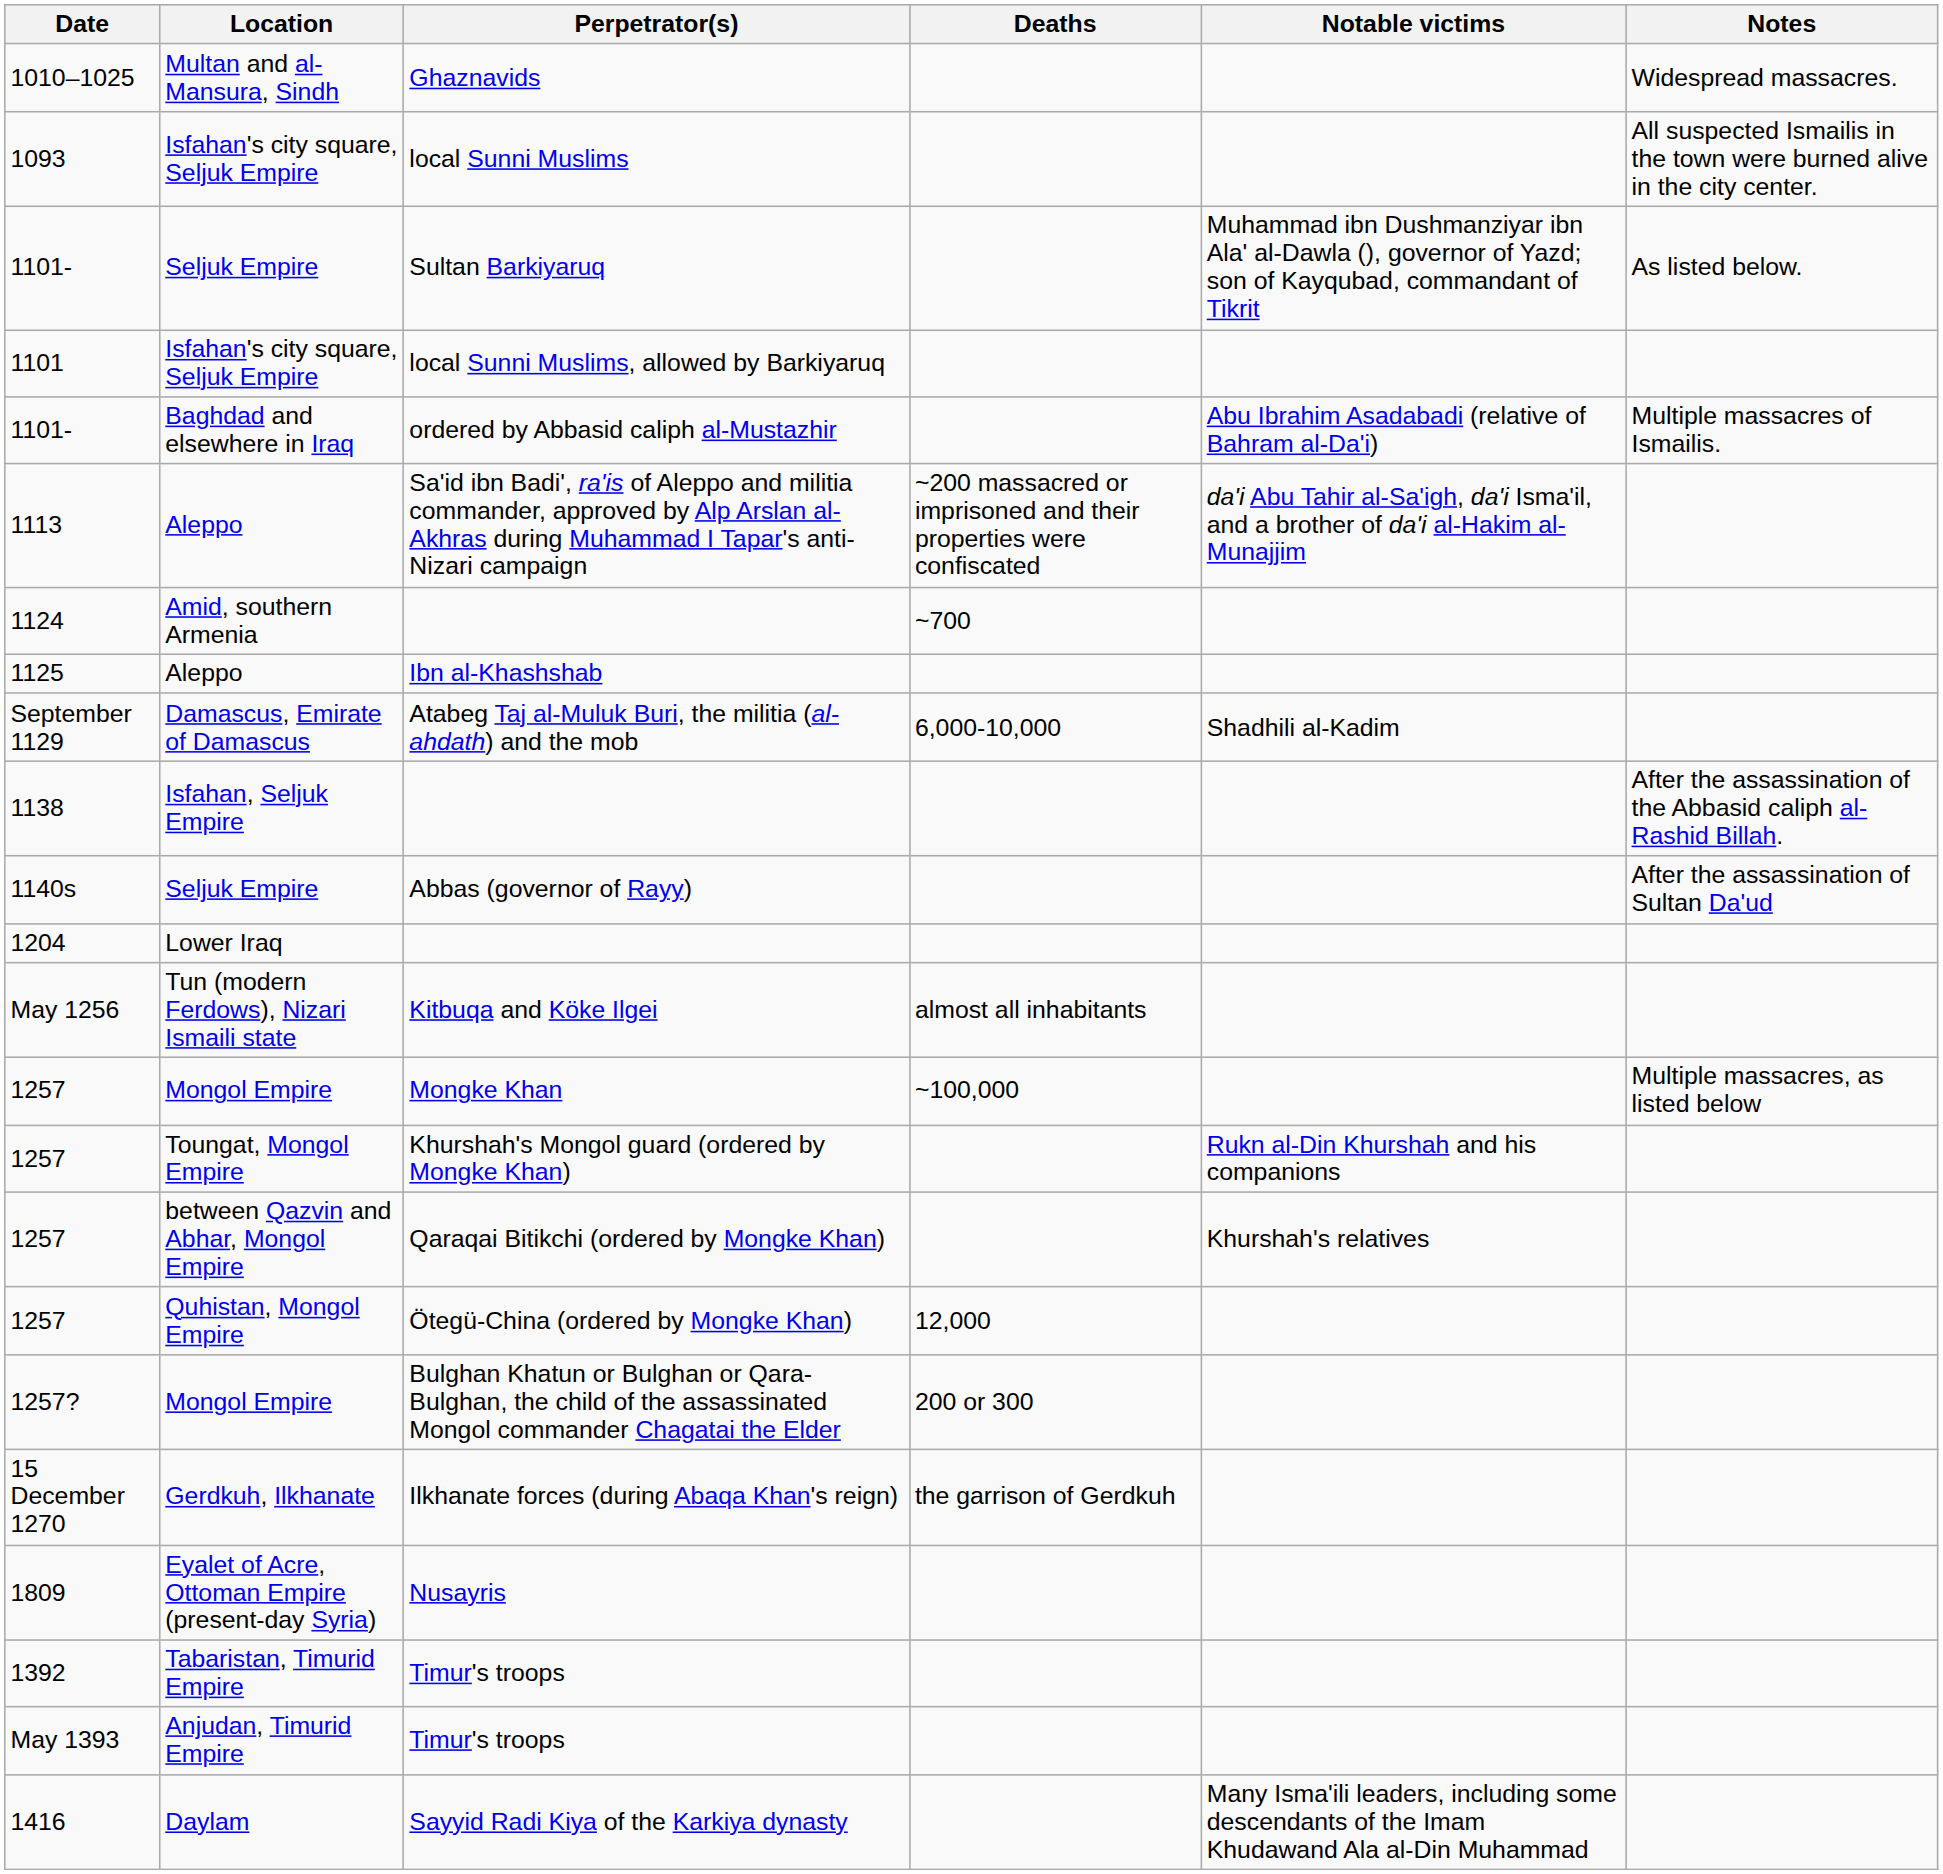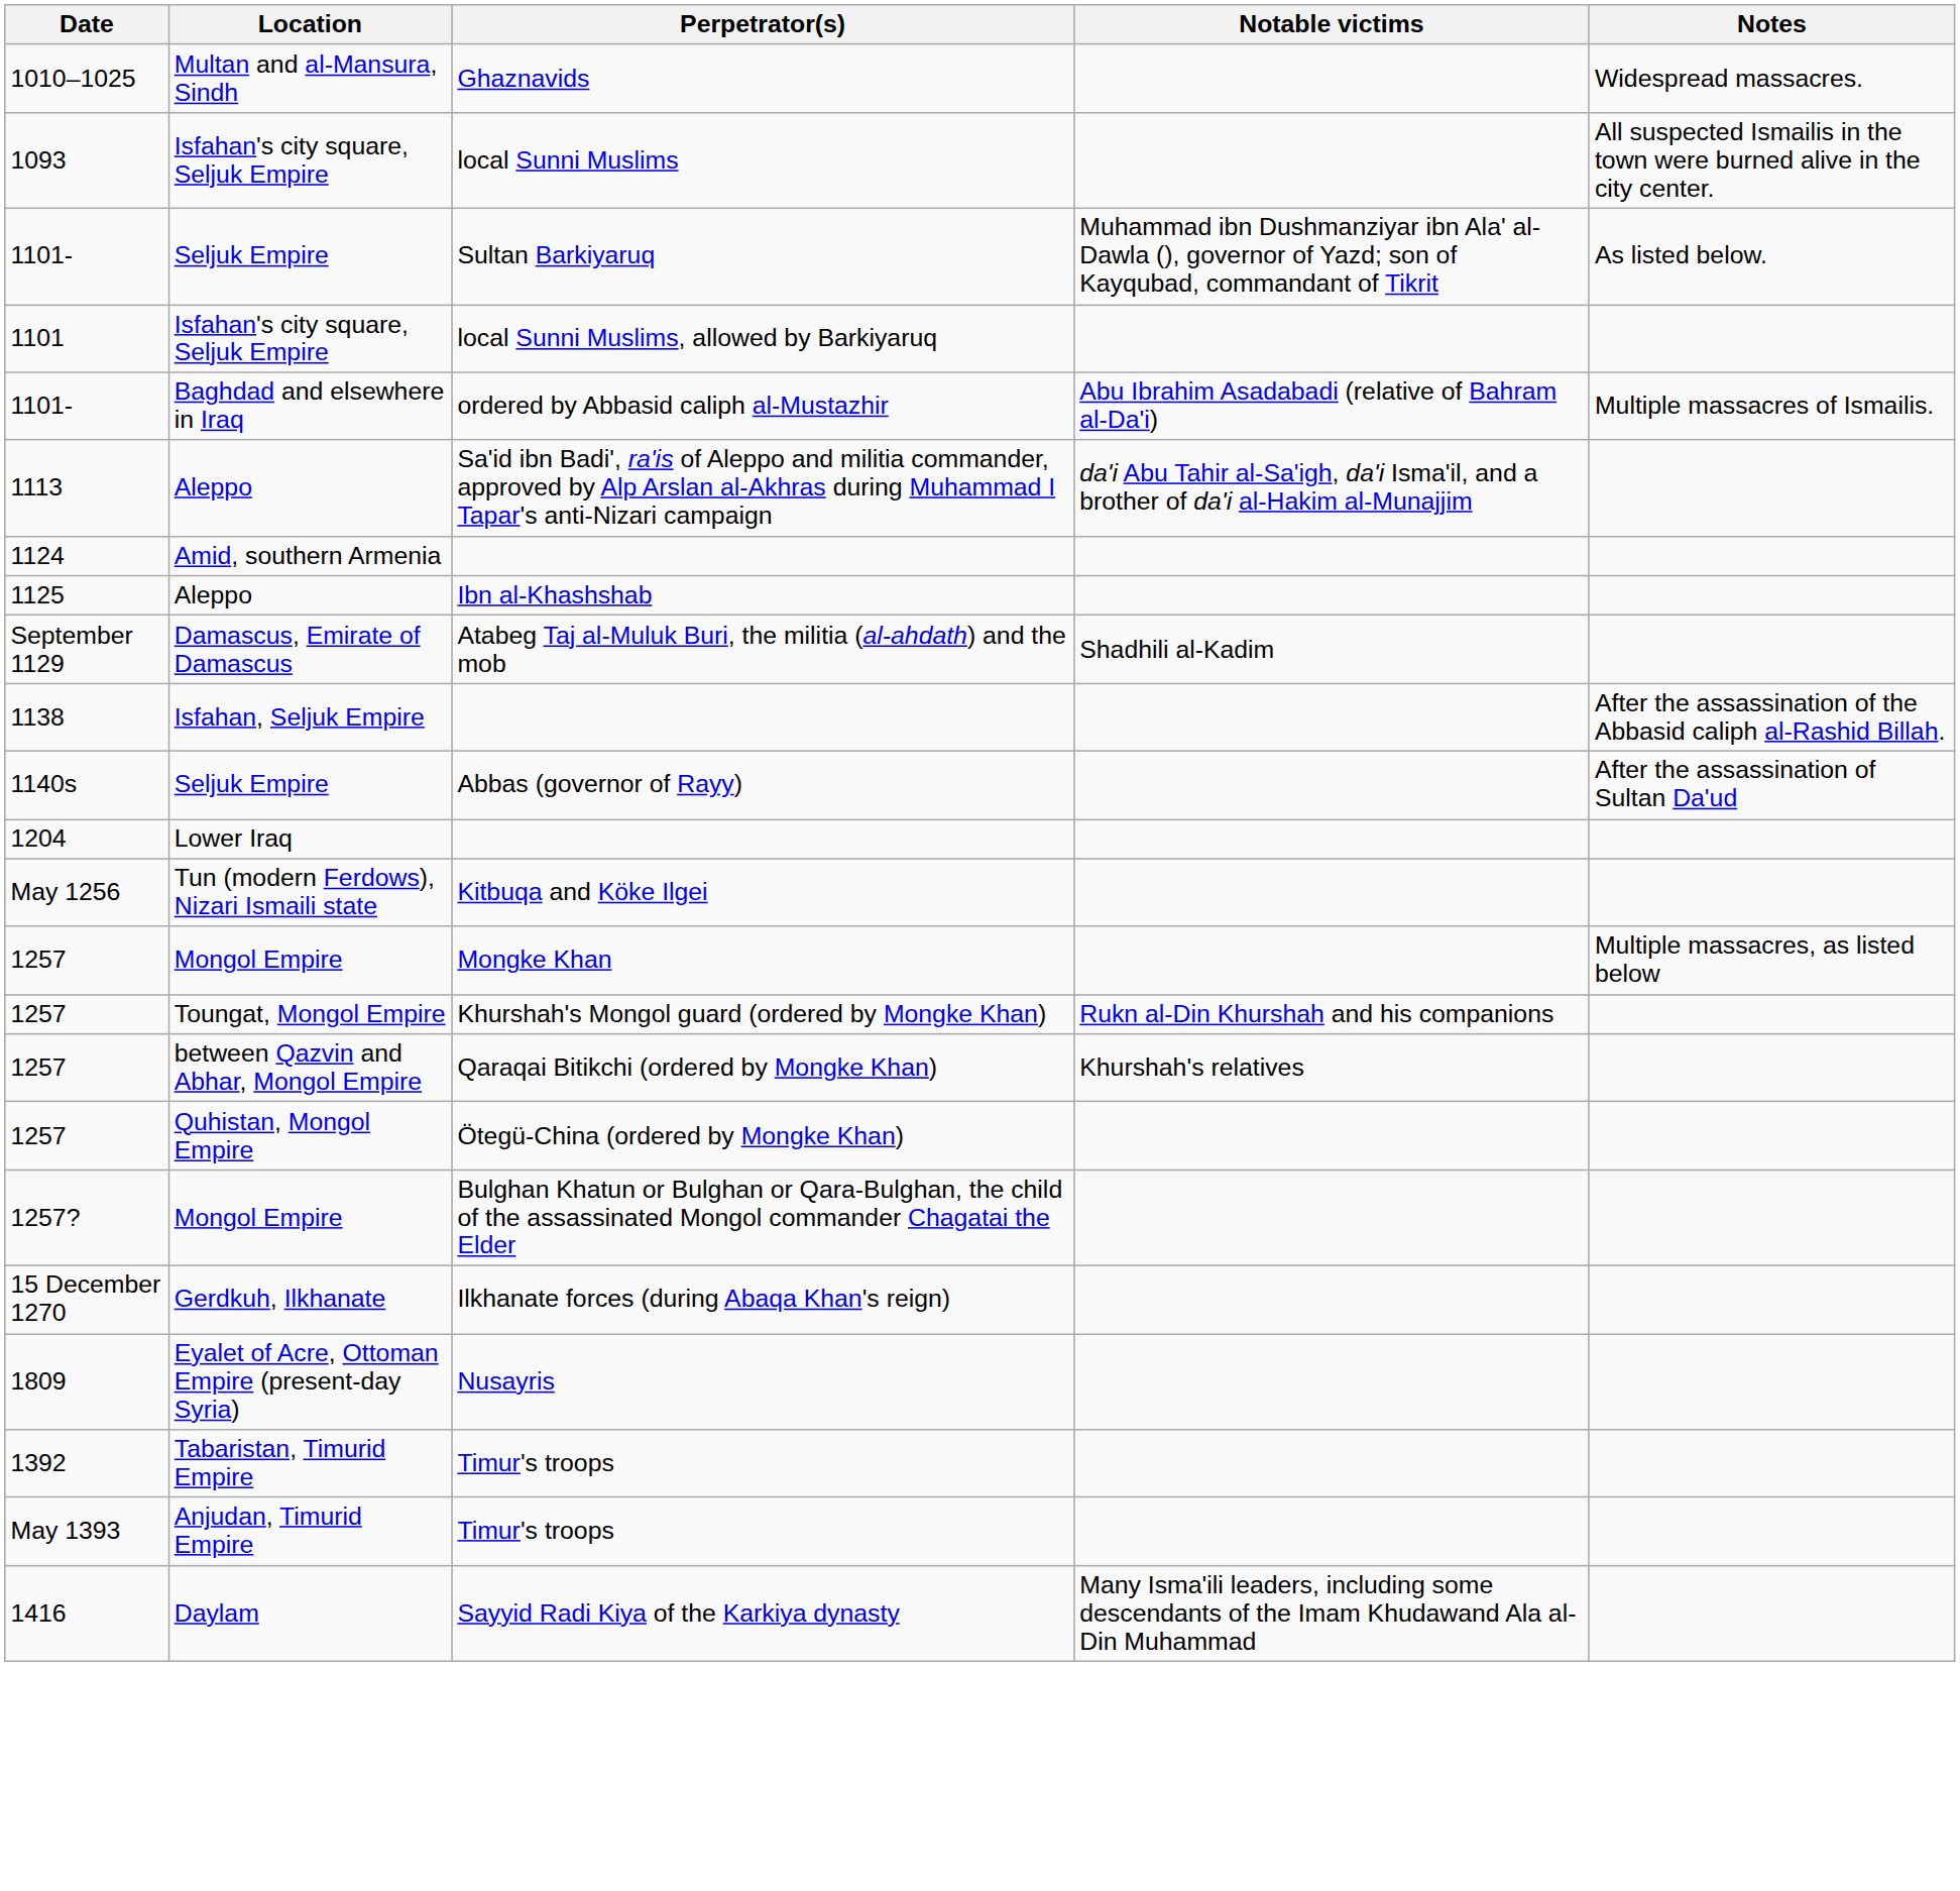 <table class="wikitable">
 <tr>
 <th>Date</th>
 <th>Location</th>
 <th>Perpetrator(s)</th>
-<th>Deaths</th>
 <th>Notable victims</th>
 <th>Notes</th>
 </tr>
 <tr>
 <td>1010–1025</td>
 <td><a href='#'>Multan</a> and <a href='#'>al-Mansura</a>, <a href='#'>Sindh</a></td>
 <td><a href='#'>Ghaznavids</a></td>
 <td></td>
-<td></td>
 <td>Widespread massacres.</td>
 </tr>
 <tr>
 <td>1093</td>
 <td><a href='#'>Isfahan</a>'s city square, <a href='#'>Seljuk Empire</a></td>
 <td>local <a href='#'>Sunni Muslims</a></td>
 <td></td>
-<td></td>
 <td>All suspected Ismailis in the town were burned alive in the city center.</td>
 </tr>
 <tr>
 <td>1101-</td>
 <td><a href='#'>Seljuk Empire</a></td>
 <td>Sultan <a href='#'>Barkiyaruq</a></td>
-<td></td>
 <td>Muhammad ibn Dushmanziyar ibn Ala' al-Dawla (), governor of Yazd; son of Kayqubad, commandant of <a href='#'>Tikrit</a></td>
 <td>As listed below.</td>
 </tr>
 <tr>
 <td>1101</td>
 <td><a href='#'>Isfahan</a>'s city square, <a href='#'>Seljuk Empire</a></td>
 <td>local <a href='#'>Sunni Muslims</a>, allowed by Barkiyaruq</td>
 <td></td>
 <td></td>
-<td></td>
 </tr>
 <tr>
 <td>1101-</td>
 <td><a href='#'>Baghdad</a> and elsewhere in <a href='#'>Iraq</a></td>
 <td>ordered by Abbasid caliph <a href='#'>al-Mustazhir</a></td>
-<td></td>
 <td><a href='#'>Abu Ibrahim Asadabadi</a> (relative of <a href='#'>Bahram al-Da'i</a>)</td>
 <td>Multiple massacres of Ismailis.</td>
 </tr>
 <tr>
 <td>1113</td>
 <td><a href='#'>Aleppo</a></td>
 <td>Sa'id ibn Badi', <em><a href='#'>ra'is</a></em> of Aleppo and militia commander, approved by <a href='#'>Alp Arslan al-Akhras</a> during <a href='#'>Muhammad I Tapar</a>'s anti-Nizari campaign</td>
-<td>~200 massacred or imprisoned and their properties were confiscated</td>
 <td><em>da'i</em> <a href='#'>Abu Tahir al-Sa'igh</a>, <em>da'i</em> Isma'il, and a brother of <em>da'i</em> <a href='#'>al-Hakim al-Munajjim</a></td>
 <td></td>
 </tr>
 <tr>
 <td>1124</td>
 <td><a href='#'>Amid</a>, southern Armenia</td>
 <td></td>
-<td>~700</td>
 <td></td>
 <td></td>
 </tr>
 <tr>
 <td>1125</td>
 <td>Aleppo</td>
 <td><a href='#'>Ibn al-Khashshab</a></td>
 <td></td>
 <td></td>
-<td></td>
 </tr>
 <tr>
 <td>September 1129</td>
 <td><a href='#'>Damascus</a>, <a href='#'>Emirate of Damascus</a></td>
 <td>Atabeg <a href='#'>Taj al-Muluk Buri</a>, the militia (<em><a href='#'>al-ahdath</a></em>) and the mob</td>
-<td>6,000-10,000</td>
 <td>Shadhili al-Kadim</td>
 <td></td>
 </tr>
 <tr>
 <td>1138</td>
 <td><a href='#'>Isfahan</a>, <a href='#'>Seljuk Empire</a></td>
-<td></td>
 <td></td>
 <td></td>
 <td>After the assassination of the Abbasid caliph <a href='#'>al-Rashid Billah</a>.</td>
 </tr>
 <tr>
 <td>1140s</td>
 <td><a href='#'>Seljuk Empire</a></td>
 <td>Abbas (governor of <a href='#'>Rayy</a>)</td>
 <td></td>
-<td></td>
 <td>After the assassination of Sultan <a href='#'>Da'ud</a></td>
 </tr>
 <tr>
 <td>1204</td>
 <td>Lower Iraq</td>
 <td></td>
 <td></td>
 <td></td>
-<td></td>
 </tr>
 <tr>
 <td>May 1256</td>
 <td>Tun (modern <a href='#'>Ferdows</a>), <a href='#'>Nizari Ismaili state</a></td>
 <td><a href='#'>Kitbuqa</a> and <a href='#'>Köke Ilgei</a></td>
-<td>almost all inhabitants</td>
 <td></td>
 <td></td>
 </tr>
 <tr>
 <td>1257</td>
 <td><a href='#'>Mongol Empire</a></td>
 <td><a href='#'>Mongke Khan</a></td>
-<td>~100,000</td>
 <td></td>
 <td>Multiple massacres, as listed below</td>
 </tr>
 <tr>
 <td>1257</td>
 <td>Toungat, <a href='#'>Mongol Empire</a></td>
 <td>Khurshah's Mongol guard (ordered by <a href='#'>Mongke Khan</a>)</td>
-<td></td>
 <td><a href='#'>Rukn al-Din Khurshah</a> and his companions</td>
 <td></td>
 </tr>
 <tr>
 <td>1257</td>
 <td>between <a href='#'>Qazvin</a> and <a href='#'>Abhar</a>, <a href='#'>Mongol Empire</a></td>
 <td>Qaraqai Bitikchi (ordered by <a href='#'>Mongke Khan</a>)</td>
-<td></td>
 <td>Khurshah's relatives</td>
 <td></td>
 </tr>
 <tr>
 <td>1257</td>
 <td><a href='#'>Quhistan</a>, <a href='#'>Mongol Empire</a></td>
 <td>Ötegü-China (ordered by <a href='#'>Mongke Khan</a>)</td>
-<td>12,000</td>
 <td></td>
 <td></td>
 </tr>
 <tr>
 <td>1257?</td>
 <td><a href='#'>Mongol Empire</a></td>
 <td>Bulghan Khatun or Bulghan or Qara-Bulghan, the child of the assassinated Mongol commander <a href='#'>Chagatai the Elder</a></td>
-<td>200 or 300</td>
 <td></td>
 <td></td>
 </tr>
 <tr>
 <td>15 December 1270</td>
 <td><a href='#'>Gerdkuh</a>, <a href='#'>Ilkhanate</a></td>
 <td>Ilkhanate forces (during <a href='#'>Abaqa Khan</a>'s reign)</td>
-<td>the garrison of Gerdkuh</td>
 <td></td>
 <td></td>
 </tr>
 <tr>
 <td>1809</td>
 <td><a href='#'>Eyalet of Acre</a>, <a href='#'>Ottoman Empire</a> (present-day <a href='#'>Syria</a>)</td>
 <td><a href='#'>Nusayris</a></td>
 <td></td>
 <td></td>
-<td></td>
 </tr>
 <tr>
 <td>1392</td>
 <td><a href='#'>Tabaristan</a>, <a href='#'>Timurid Empire</a></td>
 <td><a href='#'>Timur</a>'s troops</td>
-<td></td>
 <td></td>
 <td></td>
 </tr>
 <tr>
 <td>May 1393</td>
 <td><a href='#'>Anjudan</a>, <a href='#'>Timurid Empire</a></td>
 <td><a href='#'>Timur</a>'s troops</td>
 <td></td>
 <td></td>
-<td></td>
 </tr>
 <tr>
 <td>1416</td>
 <td><a href='#'>Daylam</a></td>
 <td><a href='#'>Sayyid Radi Kiya</a> of the <a href='#'>Karkiya dynasty</a></td>
-<td></td>
 <td>Many Isma'ili leaders, including some descendants of the Imam Khudawand Ala al-Din Muhammad</td>
 <td></td>
 </tr>
 </table>
